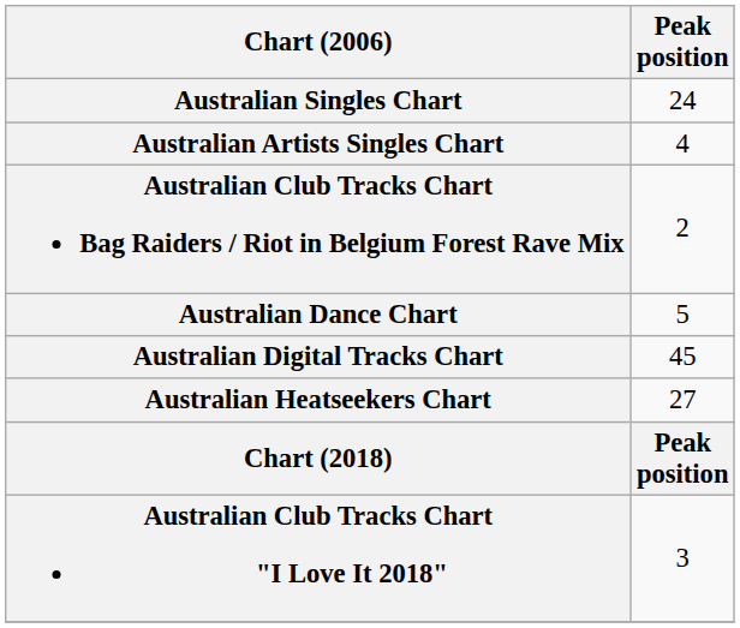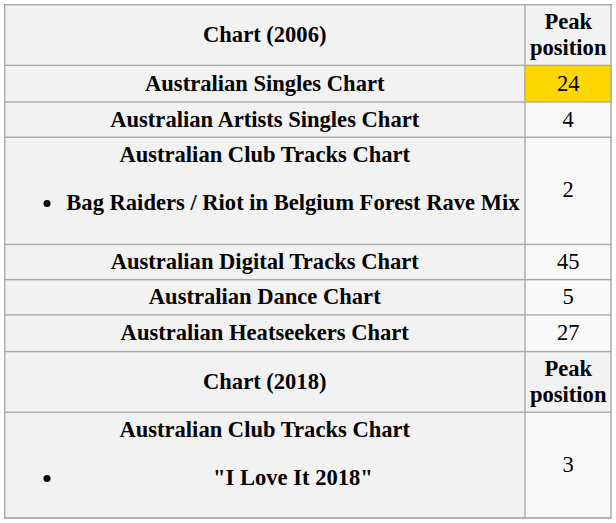 <table class="wikitable plainrowheaders sortable" style="text-align:center;" border="1">
 <tr>
 <th scope="col">Chart (2006)</th>
 <th scope="col">Peak<br>position</th>
 </tr>
 <tr>
 <th scope="row">Australian Singles Chart</th>
-<td>24</td>
+<td style="background: gold;">24</td>
 </tr>
 <tr>
 <th scope="row">Australian Artists Singles Chart</th>
 <td>4</td>
 </tr>
 <tr>
 <th scope="row">Australian Club Tracks Chart<br><ul><li>Bag Raiders / Riot in Belgium Forest Rave Mix</li></ul></th>
 <td>2</td>
 </tr>
 <tr>
+<th scope="row">Australian Digital Tracks Chart</th>
+<td>45</td>
+</tr>
+<tr>
 <th scope="row">Australian Dance Chart</th>
 <td>5</td>
-</tr>
-<tr>
-<th scope="row">Australian Digital Tracks Chart</th>
-<td>45</td>
 </tr>
 <tr>
 <th scope="row">Australian Heatseekers Chart</th>
 <td>27</td>
 </tr>
 <tr>
 <th scope="col">Chart (2018)</th>
 <th scope="col">Peak<br>position</th>
 </tr>
 <tr>
 <th scope="row">Australian Club Tracks Chart<br><ul><li>"I Love It 2018"</li></ul></th>
 <td>3</td>
 </tr>
 <tr>
 </tr>
 </table>
